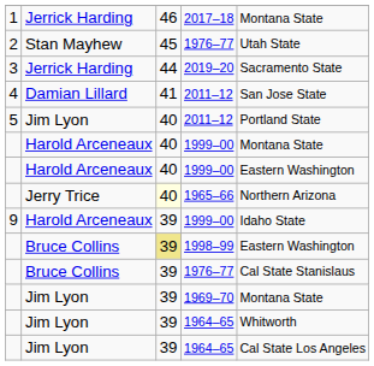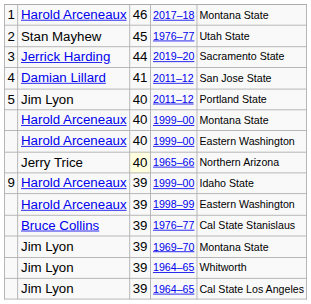 <table class="wikitable">
 <tr>
 </tr>
 <tr>
 <td>1</td>
-<td><a href='#'>Jerrick Harding</a></td>
+<td><a href='#'>Harold Arceneaux</a></td>
 <td>46</td>
 <td style="font-size:80%;"><a href='#'>2017–18</a></td>
 <td style="font-size:80%;">Montana State</td>
 </tr>
 <tr>
 <td>2</td>
 <td>Stan Mayhew</td>
 <td>45</td>
 <td style="font-size:80%;"><a href='#'>1976–77</a></td>
 <td style="font-size:80%;">Utah State</td>
 </tr>
 <tr>
 <td>3</td>
 <td><a href='#'>Jerrick Harding</a></td>
 <td>44</td>
 <td style="font-size:80%;"><a href='#'>2019–20</a></td>
 <td style="font-size:80%;">Sacramento State</td>
 </tr>
 <tr>
 <td>4</td>
 <td><a href='#'>Damian Lillard</a></td>
 <td>41</td>
 <td style="font-size:80%;"><a href='#'>2011–12</a></td>
 <td style="font-size:80%;">San Jose State</td>
 </tr>
 <tr>
 <td>5</td>
 <td>Jim Lyon</td>
 <td>40</td>
 <td style="font-size:80%;"><a href='#'>2011–12</a></td>
 <td style="font-size:80%;">Portland State</td>
 </tr>
 <tr>
 <td></td>
 <td><a href='#'>Harold Arceneaux</a></td>
 <td>40</td>
 <td style="font-size:80%;"><a href='#'>1999–00</a></td>
 <td style="font-size:80%;">Montana State</td>
 </tr>
 <tr>
 <td></td>
 <td><a href='#'>Harold Arceneaux</a></td>
 <td>40</td>
 <td style="font-size:80%;"><a href='#'>1999–00</a></td>
 <td style="font-size:80%;">Eastern Washington</td>
 </tr>
 <tr>
 <td></td>
 <td>Jerry Trice</td>
 <td style="background: lightyellow;">40</td>
 <td style="font-size:80%;"><a href='#'>1965–66</a></td>
 <td style="font-size:80%;">Northern Arizona</td>
 </tr>
 <tr>
 <td>9</td>
 <td><a href='#'>Harold Arceneaux</a></td>
 <td>39</td>
 <td style="font-size:80%;"><a href='#'>1999–00</a></td>
 <td style="font-size:80%;">Idaho State</td>
 </tr>
 <tr>
 <td></td>
-<td><a href='#'>Bruce Collins</a></td>
-<td style="background: khaki;">39</td>
+<td><a href='#'>Harold Arceneaux</a></td>
+<td>39</td>
 <td style="font-size:80%;"><a href='#'>1998–99</a></td>
 <td style="font-size:80%;">Eastern Washington</td>
 </tr>
 <tr>
 <td></td>
 <td><a href='#'>Bruce Collins</a></td>
 <td>39</td>
 <td style="font-size:80%;"><a href='#'>1976–77</a></td>
 <td style="font-size:80%;">Cal State Stanislaus</td>
 </tr>
 <tr>
 <td></td>
 <td>Jim Lyon</td>
 <td>39</td>
 <td style="font-size:80%;"><a href='#'>1969–70</a></td>
 <td style="font-size:80%;">Montana State</td>
 </tr>
 <tr>
 <td></td>
 <td>Jim Lyon</td>
 <td>39</td>
 <td style="font-size:80%;"><a href='#'>1964–65</a></td>
 <td style="font-size:80%;">Whitworth</td>
 </tr>
 <tr>
 <td></td>
 <td>Jim Lyon</td>
 <td>39</td>
 <td style="font-size:80%;"><a href='#'>1964–65</a></td>
 <td style="font-size:80%;">Cal State Los Angeles</td>
 </tr>
 </table>
